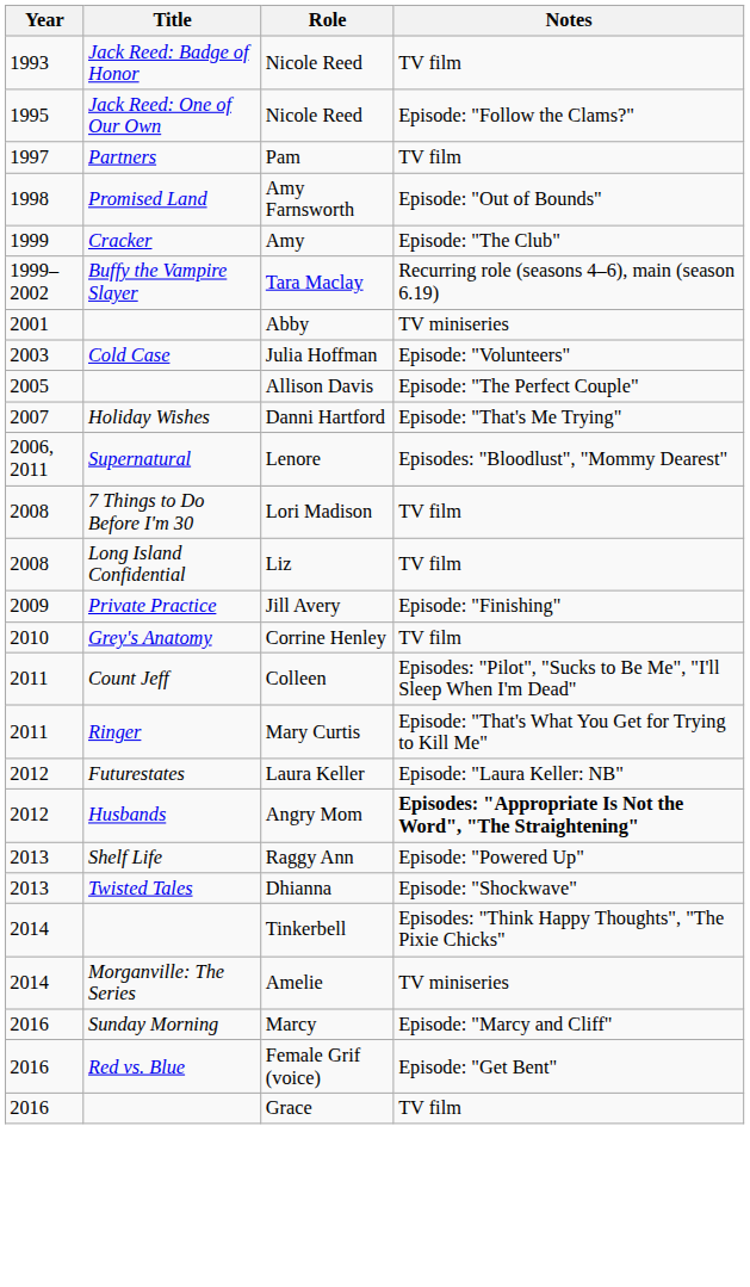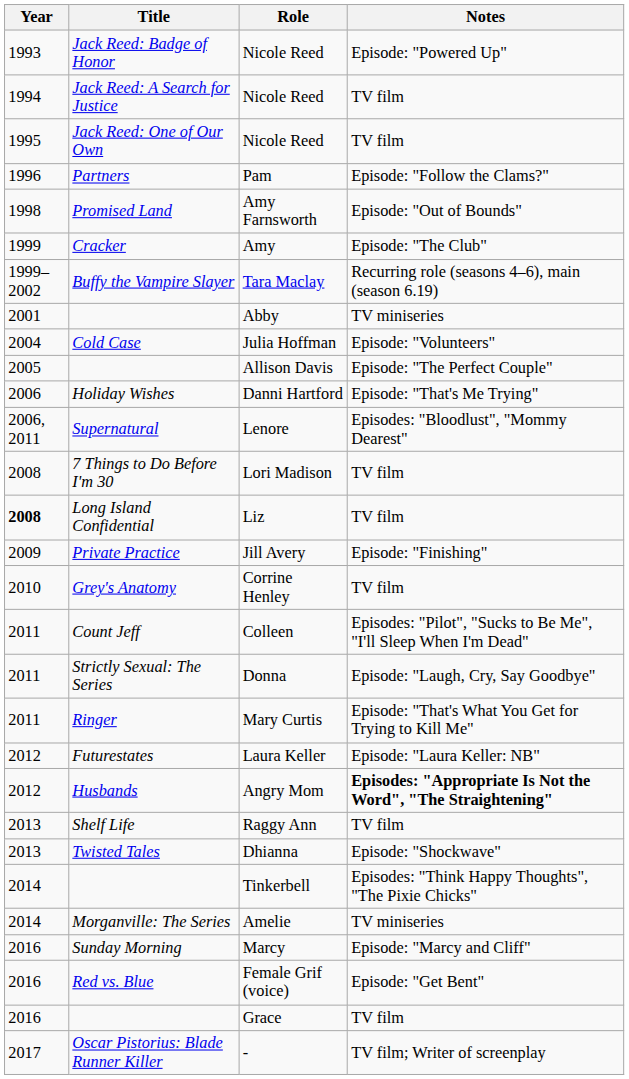 <table class="wikitable sortable">
 <tr>
 <th>Year</th>
 <th>Title</th>
 <th>Role</th>
 <th class="unsortable">Notes</th>
 </tr>
 <tr>
 <td>1993</td>
 <td><em><a href='#'>Jack Reed: Badge of Honor</a></em></td>
 <td>Nicole Reed</td>
+<td>Episode: "Powered Up"</td>
+</tr>
+<tr>
+<td>1994</td>
+<td><em><a href='#'>Jack Reed: A Search for Justice</a></em></td>
+<td>Nicole Reed</td>
 <td>TV film</td>
 </tr>
 <tr>
 <td>1995</td>
 <td><em><a href='#'>Jack Reed: One of Our Own</a></em></td>
 <td>Nicole Reed</td>
-<td>Episode: "Follow the Clams?"</td>
+<td>TV film</td>
 </tr>
 <tr>
-<td>1997</td>
+<td>1996</td>
 <td><em><a href='#'>Partners</a></em></td>
 <td>Pam</td>
-<td>TV film</td>
+<td>Episode: "Follow the Clams?"</td>
 </tr>
 <tr>
 <td>1998</td>
 <td><em><a href='#'>Promised Land</a></em></td>
 <td>Amy Farnsworth</td>
 <td>Episode: "Out of Bounds"</td>
 </tr>
 <tr>
 <td>1999</td>
 <td><em><a href='#'>Cracker</a></em></td>
 <td>Amy</td>
 <td>Episode: "The Club"</td>
 </tr>
 <tr>
 <td>1999–2002</td>
 <td><em><a href='#'>Buffy the Vampire Slayer</a></em></td>
 <td><a href='#'>Tara Maclay</a></td>
 <td>Recurring role (seasons 4–6), main (season 6.19)</td>
 </tr>
 <tr>
 <td>2001</td>
 <td><em></em></td>
 <td>Abby</td>
 <td>TV miniseries</td>
 </tr>
 <tr>
-<td>2003</td>
+<td>2004</td>
 <td><em><a href='#'>Cold Case</a></em></td>
 <td>Julia Hoffman</td>
 <td>Episode: "Volunteers"</td>
 </tr>
 <tr>
 <td>2005</td>
 <td><em></em></td>
 <td>Allison Davis</td>
 <td>Episode: "The Perfect Couple"</td>
 </tr>
 <tr>
-<td>2007</td>
+<td>2006</td>
 <td><em>Holiday Wishes</em></td>
 <td>Danni Hartford</td>
 <td>Episode: "That's Me Trying"</td>
 </tr>
 <tr>
 <td>2006, 2011</td>
 <td><em><a href='#'>Supernatural</a></em></td>
 <td>Lenore</td>
 <td>Episodes: "Bloodlust", "Mommy Dearest"</td>
 </tr>
 <tr>
 <td>2008</td>
 <td><em>7 Things to Do Before I'm 30</em></td>
 <td>Lori Madison</td>
 <td>TV film</td>
 </tr>
 <tr>
-<td>2008</td>
+<td><strong>2008</strong></td>
 <td><em>Long Island Confidential</em></td>
 <td>Liz</td>
 <td>TV film</td>
 </tr>
 <tr>
 <td>2009</td>
 <td><em><a href='#'>Private Practice</a></em></td>
 <td>Jill Avery</td>
 <td>Episode: "Finishing"</td>
 </tr>
 <tr>
 <td>2010</td>
 <td><em><a href='#'>Grey's Anatomy</a></em></td>
 <td>Corrine Henley</td>
 <td>TV film</td>
 </tr>
 <tr>
 <td>2011</td>
 <td><em>Count Jeff</em></td>
 <td>Colleen</td>
 <td>Episodes: "Pilot", "Sucks to Be Me", "I'll Sleep When I'm Dead"</td>
 </tr>
 <tr>
 <td>2011</td>
+<td><em>Strictly Sexual: The Series</em></td>
+<td>Donna</td>
+<td>Episode: "Laugh, Cry, Say Goodbye"</td>
+</tr>
+<tr>
+<td>2011</td>
 <td><em><a href='#'>Ringer</a></em></td>
 <td>Mary Curtis</td>
 <td>Episode: "That's What You Get for Trying to Kill Me"</td>
 </tr>
 <tr>
 <td>2012</td>
 <td><em>Futurestates</em></td>
 <td>Laura Keller</td>
 <td>Episode: "Laura Keller: NB"</td>
 </tr>
 <tr>
 <td>2012</td>
 <td><em><a href='#'>Husbands</a></em></td>
 <td>Angry Mom</td>
 <td><strong>Episodes: "Appropriate Is Not the Word", "The Straightening"</strong></td>
 </tr>
 <tr>
 <td>2013</td>
 <td><em>Shelf Life</em></td>
 <td>Raggy Ann</td>
-<td>Episode: "Powered Up"</td>
+<td>TV film</td>
 </tr>
 <tr>
 <td>2013</td>
 <td><em><a href='#'>Twisted Tales</a></em></td>
 <td>Dhianna</td>
 <td>Episode: "Shockwave"</td>
 </tr>
 <tr>
 <td>2014</td>
 <td><em></em></td>
 <td>Tinkerbell</td>
 <td>Episodes: "Think Happy Thoughts", "The Pixie Chicks"</td>
 </tr>
 <tr>
 <td>2014</td>
 <td><em>Morganville: The Series</em></td>
 <td>Amelie</td>
 <td>TV miniseries</td>
 </tr>
 <tr>
 <td>2016</td>
 <td><em>Sunday Morning</em></td>
 <td>Marcy</td>
 <td>Episode: "Marcy and Cliff"</td>
 </tr>
 <tr>
 <td>2016</td>
 <td><em><a href='#'>Red vs. Blue</a></em></td>
 <td>Female Grif (voice)</td>
 <td>Episode: "Get Bent"</td>
 </tr>
 <tr>
 <td>2016</td>
 <td><em></em></td>
 <td>Grace</td>
 <td>TV film</td>
 </tr>
+<tr>
+<td>2017</td>
+<td><em><a href='#'>Oscar Pistorius: Blade Runner Killer</a></em></td>
+<td>-</td>
+<td>TV film; Writer of screenplay</td>
+</tr>
 </table>
